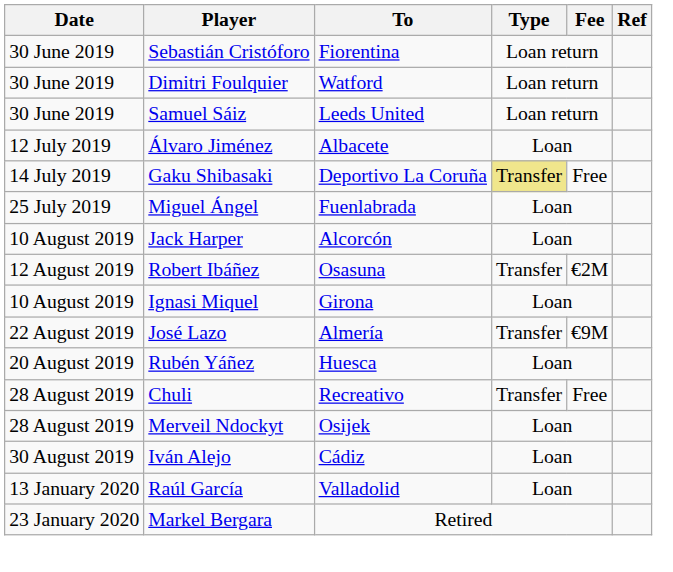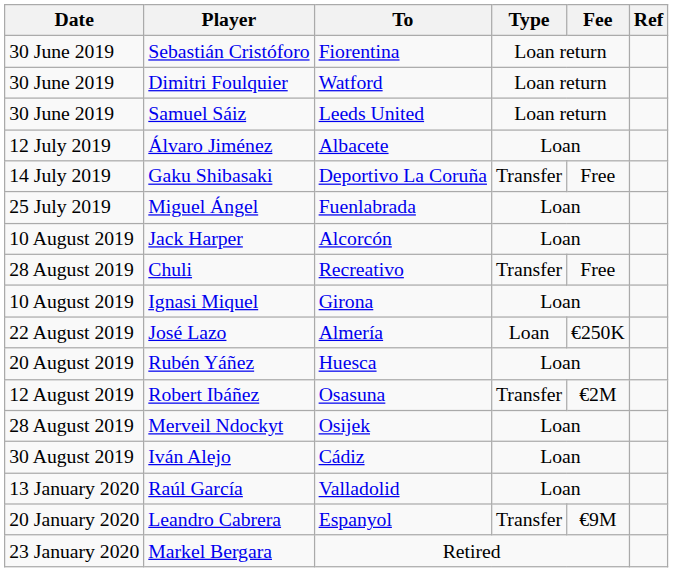 <table class="wikitable">
 <tr>
 <th>Date</th>
 <th>Player</th>
 <th>To</th>
 <th>Type</th>
 <th>Fee</th>
 <th>Ref</th>
 </tr>
 <tr>
 <td>30 June 2019</td>
 <td> <a href='#'>Sebastián Cristóforo</a></td>
 <td> <a href='#'>Fiorentina</a></td>
 <td align=center colspan=2>Loan return</td>
 <td align=center></td>
 </tr>
 <tr>
 <td>30 June 2019</td>
 <td> <a href='#'>Dimitri Foulquier</a></td>
 <td> <a href='#'>Watford</a></td>
 <td align=center colspan=2>Loan return</td>
 <td align=center></td>
 </tr>
 <tr>
 <td>30 June 2019</td>
 <td> <a href='#'>Samuel Sáiz</a></td>
 <td> <a href='#'>Leeds United</a></td>
 <td align=center colspan=2>Loan return</td>
 <td align=center></td>
 </tr>
 <tr>
 <td>12 July 2019</td>
 <td> <a href='#'>Álvaro Jiménez</a></td>
 <td><a href='#'>Albacete</a></td>
 <td align=center colspan=2>Loan</td>
 <td align=center></td>
 </tr>
 <tr>
 <td>14 July 2019</td>
 <td> <a href='#'>Gaku Shibasaki</a></td>
 <td><a href='#'>Deportivo La Coruña</a></td>
-<td align=center style="background: khaki;">Transfer</td>
+<td align=center>Transfer</td>
 <td align=center>Free</td>
 <td align=center></td>
 </tr>
 <tr>
 <td>25 July 2019</td>
 <td> <a href='#'>Miguel Ángel</a></td>
 <td><a href='#'>Fuenlabrada</a></td>
 <td align=center colspan=2>Loan</td>
 <td align=center></td>
 </tr>
 <tr>
 <td>10 August 2019</td>
 <td> <a href='#'>Jack Harper</a></td>
 <td><a href='#'>Alcorcón</a></td>
 <td align=center colspan=2>Loan</td>
 <td align=center></td>
 </tr>
 <tr>
-<td>12 August 2019</td>
-<td> <a href='#'>Robert Ibáñez</a></td>
-<td><a href='#'>Osasuna</a></td>
+<td>28 August 2019</td>
+<td> <a href='#'>Chuli</a></td>
+<td><a href='#'>Recreativo</a></td>
 <td align=center>Transfer</td>
-<td align=center>€2M</td>
+<td align=center>Free</td>
 <td align=center></td>
 </tr>
 <tr>
 <td>10 August 2019</td>
 <td> <a href='#'>Ignasi Miquel</a></td>
 <td><a href='#'>Girona</a></td>
 <td align=center colspan=2>Loan</td>
 <td align=center></td>
 </tr>
 <tr>
 <td>22 August 2019</td>
 <td> <a href='#'>José Lazo</a></td>
 <td><a href='#'>Almería</a></td>
-<td align=center>Transfer</td>
-<td align=center>€9M</td>
+<td align=center>Loan</td>
+<td align=center>€250K</td>
 <td align=center></td>
 </tr>
 <tr>
 <td>20 August 2019</td>
 <td> <a href='#'>Rubén Yáñez</a></td>
 <td><a href='#'>Huesca</a></td>
 <td align=center colspan=2>Loan</td>
 <td align=center></td>
 </tr>
 <tr>
-<td>28 August 2019</td>
-<td> <a href='#'>Chuli</a></td>
-<td><a href='#'>Recreativo</a></td>
+<td>12 August 2019</td>
+<td> <a href='#'>Robert Ibáñez</a></td>
+<td><a href='#'>Osasuna</a></td>
 <td align=center>Transfer</td>
-<td align=center>Free</td>
+<td align=center>€2M</td>
 <td align=center></td>
 </tr>
 <tr>
 <td>28 August 2019</td>
 <td> <a href='#'>Merveil Ndockyt</a></td>
 <td> <a href='#'>Osijek</a></td>
 <td align=center colspan=2>Loan</td>
 <td align=center></td>
 </tr>
 <tr>
 <td>30 August 2019</td>
 <td> <a href='#'>Iván Alejo</a></td>
 <td><a href='#'>Cádiz</a></td>
 <td align=center colspan=2>Loan</td>
 <td align=center></td>
 </tr>
 <tr>
 <td>13 January 2020</td>
 <td> <a href='#'>Raúl García</a></td>
 <td><a href='#'>Valladolid</a></td>
 <td align=center colspan=2>Loan</td>
 <td align=center></td>
 </tr>
 <tr>
+<td>20 January 2020</td>
+<td> <a href='#'>Leandro Cabrera</a></td>
+<td><a href='#'>Espanyol</a></td>
+<td align=center>Transfer</td>
+<td align=center>€9M</td>
+<td align=center></td>
+</tr>
+<tr>
 <td>23 January 2020</td>
 <td> <a href='#'>Markel Bergara</a></td>
 <td align=center colspan=3>Retired</td>
 <td align=center></td>
 </tr>
 </table>
